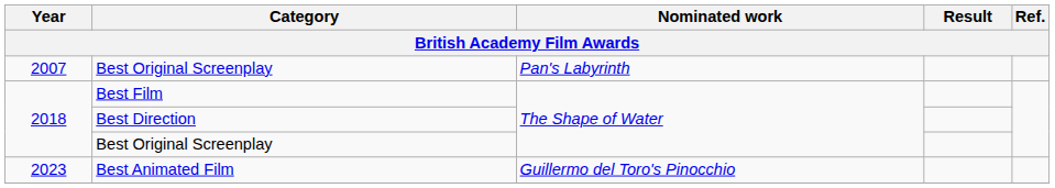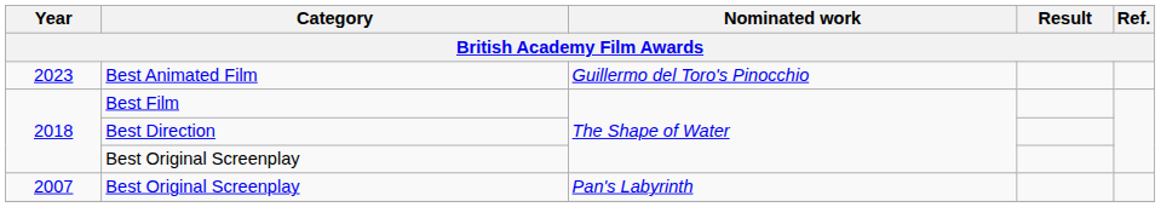 <table class=wikitable>
 <tr>
 <th scope="col" style="width:5em;">Year</th>
 <th scope="col" style="width:26em;">Category</th>
 <th scope="col" style="width:25em;">Nominated work</th>
 <th scope="col" style="width:5em;">Result</th>
 <th>Ref.</th>
 </tr>
 <tr>
 <th colspan=5><a href='#'>British Academy Film Awards</a></th>
 </tr>
 <tr>
-<td style="text-align:center;"><a href='#'>2007</a></td>
-<td><a href='#'>Best Original Screenplay</a></td>
-<td><em><a href='#'>Pan's Labyrinth</a></em></td>
+<td style="text-align:center;"><a href='#'>2023</a></td>
+<td><a href='#'>Best Animated Film</a></td>
+<td><em><a href='#'>Guillermo del Toro's Pinocchio</a></em></td>
 <td></td>
-<td></td>
+<td style="text-align:center;"></td>
 </tr>
 <tr>
 <td style="text-align:center;", rowspan="3"><a href='#'>2018</a></td>
 <td><a href='#'>Best Film</a></td>
 <td rowspan="3"><em><a href='#'>The Shape of Water</a></em></td>
 <td></td>
 <td style="text-align:center;", rowspan=3></td>
 </tr>
 <tr>
 <td><a href='#'>Best Direction</a></td>
 <td></td>
 </tr>
 <tr>
 <td>Best Original Screenplay</td>
 <td></td>
 </tr>
 <tr>
-<td style="text-align:center;"><a href='#'>2023</a></td>
-<td><a href='#'>Best Animated Film</a></td>
-<td><em><a href='#'>Guillermo del Toro's Pinocchio</a></em></td>
+<td style="text-align:center;"><a href='#'>2007</a></td>
+<td><a href='#'>Best Original Screenplay</a></td>
+<td><em><a href='#'>Pan's Labyrinth</a></em></td>
 <td></td>
-<td style="text-align:center;"></td>
+<td></td>
 </tr>
 <tr>
 </tr>
 </table>
